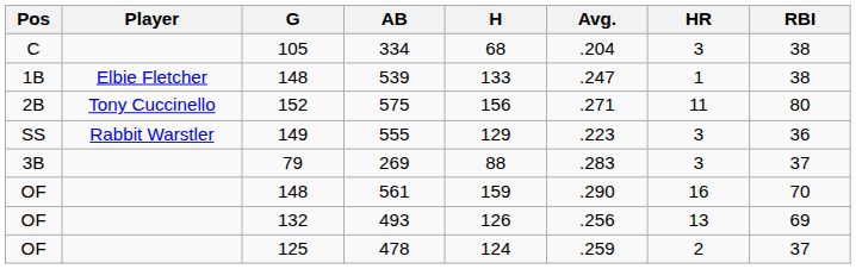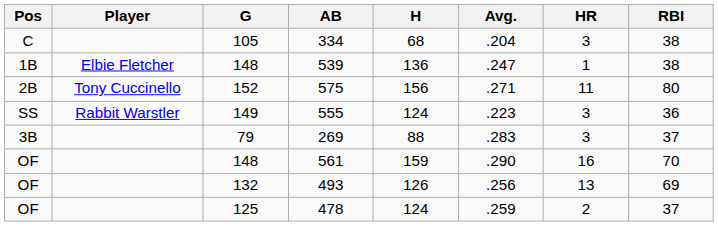 <table class="wikitable sortable">
 <tr>
 <th bgcolor="#DDDDFF" width="5%">Pos</th>
 <th bgcolor="#DDDDFF" width="16%">Player</th>
 <th bgcolor="#DDDDFF" width="9%">G</th>
 <th bgcolor="#DDDDFF" width="9%">AB</th>
 <th bgcolor="#DDDDFF" width="9%">H</th>
 <th bgcolor="#DDDDFF" width="9%">Avg.</th>
 <th bgcolor="#DDDDFF" width="9%">HR</th>
 <th bgcolor="#DDDDFF" width="9%">RBI</th>
 </tr>
 <tr align="center">
 <td>C</td>
 <td></td>
 <td>105</td>
 <td>334</td>
 <td>68</td>
 <td>.204</td>
 <td>3</td>
 <td>38</td>
 </tr>
 <tr align="center">
 <td>1B</td>
 <td><a href='#'>Elbie Fletcher</a></td>
 <td>148</td>
 <td>539</td>
-<td>133</td>
+<td>136</td>
 <td>.247</td>
 <td>1</td>
 <td>38</td>
 </tr>
 <tr align="center">
 <td>2B</td>
 <td><a href='#'>Tony Cuccinello</a></td>
 <td>152</td>
 <td>575</td>
 <td>156</td>
 <td>.271</td>
 <td>11</td>
 <td>80</td>
 </tr>
 <tr align="center">
 <td>SS</td>
 <td><a href='#'>Rabbit Warstler</a></td>
 <td>149</td>
 <td>555</td>
-<td>129</td>
+<td>124</td>
 <td>.223</td>
 <td>3</td>
 <td>36</td>
 </tr>
 <tr align="center">
 <td>3B</td>
 <td></td>
 <td>79</td>
 <td>269</td>
 <td>88</td>
 <td>.283</td>
 <td>3</td>
 <td>37</td>
 </tr>
 <tr align="center">
 <td>OF</td>
 <td></td>
 <td>148</td>
 <td>561</td>
 <td>159</td>
 <td>.290</td>
 <td>16</td>
 <td>70</td>
 </tr>
 <tr align="center">
 <td>OF</td>
 <td></td>
 <td>132</td>
 <td>493</td>
 <td>126</td>
 <td>.256</td>
 <td>13</td>
 <td>69</td>
 </tr>
 <tr align="center">
 <td>OF</td>
 <td></td>
 <td>125</td>
 <td>478</td>
 <td>124</td>
 <td>.259</td>
 <td>2</td>
 <td>37</td>
 </tr>
 </table>
